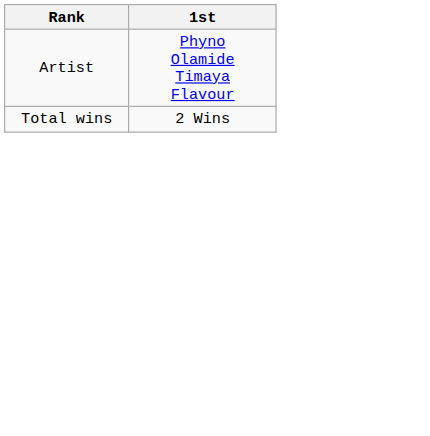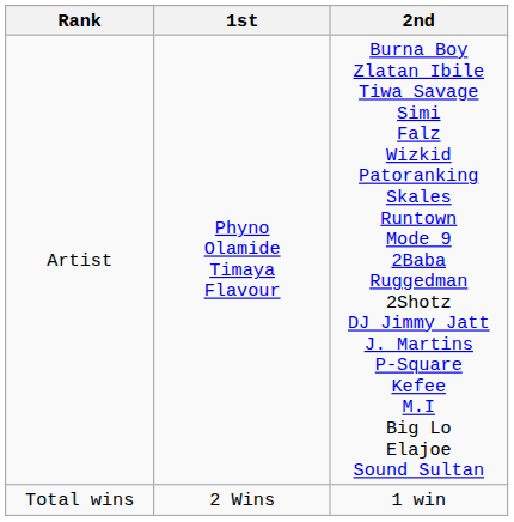 <table class="wikitable">
 <tr>
 <th style="width:100px;">Rank</th>
 <th style="width:120px;">1st</th>
+<th style="width:120px;">2nd</th>
 </tr>
 <tr align=center>
 <td>Artist</td>
 <td><a href='#'>Phyno</a><br><a href='#'>Olamide</a><br><a href='#'>Timaya</a><br><a href='#'>Flavour</a></td>
+<td><a href='#'>Burna Boy</a><br><a href='#'>Zlatan Ibile</a><br><a href='#'>Tiwa Savage</a><br><a href='#'>Simi</a><br><a href='#'>Falz</a><br><a href='#'>Wizkid</a><br><a href='#'>Patoranking</a><br><a href='#'>Skales</a><br><a href='#'>Runtown</a><br><a href='#'>Mode 9</a><br><a href='#'>2Baba</a><br><a href='#'>Ruggedman</a><br>2Shotz<br><a href='#'>DJ Jimmy Jatt</a><br><a href='#'>J. Martins</a><br><a href='#'>P-Square</a><br><a href='#'>Kefee</a><br><a href='#'>M.I</a><br>Big Lo<br>Elajoe<br><a href='#'>Sound Sultan</a></td>
 </tr>
 <tr align=center>
 <td>Total wins</td>
 <td>2 Wins</td>
+<td>1 win</td>
 </tr>
 </table>
